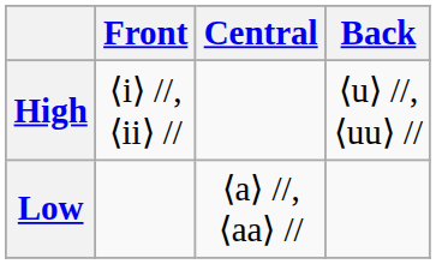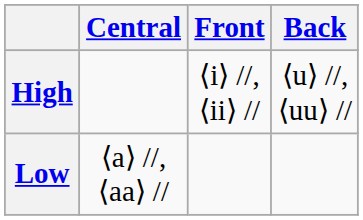 <table class="wikitable" style="text-align: center;">
 <tr>
 <th></th>
+<th><a href='#'>Central</a></th>
 <th><a href='#'>Front</a></th>
-<th><a href='#'>Central</a></th>
 <th><a href='#'>Back</a></th>
 </tr>
 <tr>
 <th><a href='#'>High</a></th>
+<td></td>
 <td>⟨i⟩ //,<br> ⟨ii⟩ //</td>
-<td></td>
 <td>⟨u⟩ //,<br> ⟨uu⟩ //</td>
 </tr>
 <tr>
 <th><a href='#'>Low</a></th>
+<td>⟨a⟩ //,<br> ⟨aa⟩ //</td>
 <td></td>
-<td>⟨a⟩ //,<br> ⟨aa⟩ //</td>
 <td></td>
 </tr>
 </table>
